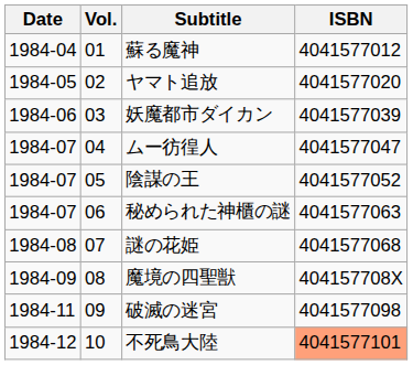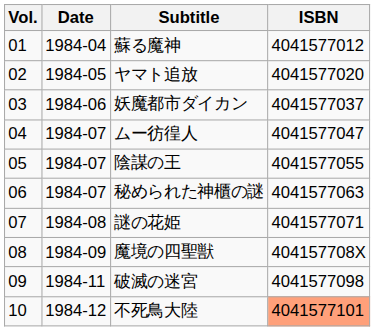 <table class="wikitable">
 <tr>
+<th>Vol.</th>
 <th>Date</th>
-<th>Vol.</th>
 <th>Subtitle</th>
 <th>ISBN</th>
 </tr>
 <tr>
+<td>01</td>
 <td>1984-04</td>
-<td>01</td>
 <td>蘇る魔神</td>
 <td>4041577012</td>
 </tr>
 <tr>
+<td>02</td>
 <td>1984-05</td>
-<td>02</td>
 <td>ヤマト追放</td>
 <td>4041577020</td>
 </tr>
 <tr>
+<td>03</td>
 <td>1984-06</td>
-<td>03</td>
 <td>妖魔都市ダイカン</td>
-<td>4041577039</td>
+<td>4041577037</td>
 </tr>
 <tr>
+<td>04</td>
 <td>1984-07</td>
-<td>04</td>
 <td>ムー彷徨人</td>
 <td>4041577047</td>
 </tr>
 <tr>
+<td>05</td>
 <td>1984-07</td>
-<td>05</td>
 <td>陰謀の王</td>
-<td>4041577052</td>
+<td>4041577055</td>
 </tr>
 <tr>
+<td>06</td>
 <td>1984-07</td>
-<td>06</td>
 <td>秘められた神櫃の謎</td>
 <td>4041577063</td>
 </tr>
 <tr>
+<td>07</td>
 <td>1984-08</td>
-<td>07</td>
 <td>謎の花姫</td>
-<td>4041577068</td>
+<td>4041577071</td>
 </tr>
 <tr>
+<td>08</td>
 <td>1984-09</td>
-<td>08</td>
 <td>魔境の四聖獣</td>
 <td>404157708X</td>
 </tr>
 <tr>
+<td>09</td>
 <td>1984-11</td>
-<td>09</td>
 <td>破滅の迷宮</td>
 <td>4041577098</td>
 </tr>
 <tr>
+<td>10</td>
 <td>1984-12</td>
-<td>10</td>
 <td>不死鳥大陸</td>
 <td style="background: lightsalmon;">4041577101</td>
 </tr>
 </table>
